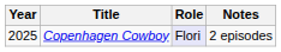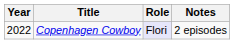 <table class="wikitable sortable">
 <tr>
 <th>Year</th>
 <th>Title</th>
 <th>Role</th>
 <th class="unsortable">Notes</th>
 </tr>
 <tr>
-<td>2025</td>
+<td>2022</td>
 <td><em><a href='#'>Copenhagen Cowboy</a></em></td>
 <td style="background: lavender;">Flori</td>
 <td>2 episodes</td>
 </tr>
 </table>
